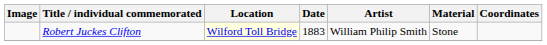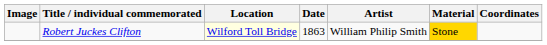 <table class="wikitable sortable">
 <tr>
 <th class="unsortable">Image</th>
 <th>Title / individual commemorated</th>
 <th>Location</th>
 <th>Date</th>
 <th>Artist</th>
 <th>Material</th>
 <th>Coordinates</th>
 </tr>
 <tr>
 <td></td>
 <td><em> <a href='#'>Robert Juckes Clifton</a></em></td>
 <td style="background: lightyellow;"><a href='#'>Wilford Toll Bridge</a></td>
-<td>1883</td>
+<td>1863</td>
 <td>William Philip Smith</td>
-<td>Stone</td>
+<td style="background: gold;">Stone</td>
 <td></td>
 </tr>
 <tr>
 </tr>
 </table>
